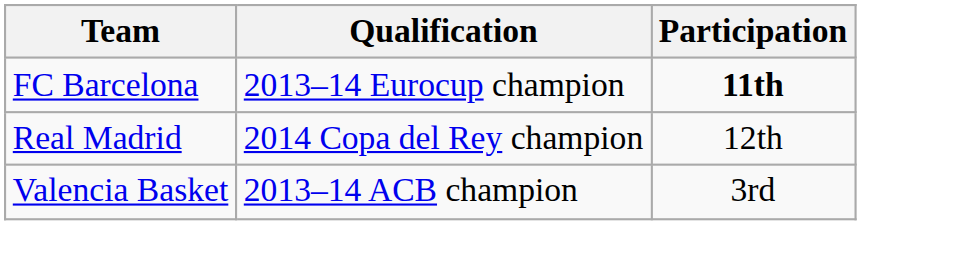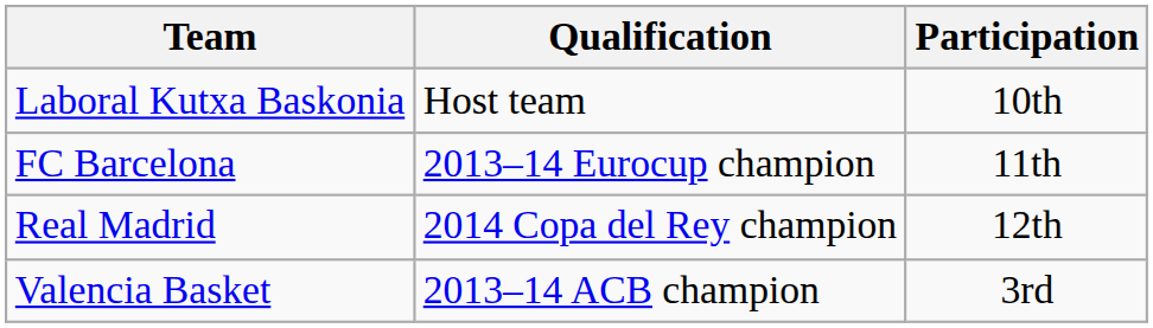 <table class="wikitable">
 <tr>
 <th>Team</th>
 <th>Qualification</th>
 <th>Participation</th>
 </tr>
 <tr>
+<td><a href='#'>Laboral Kutxa Baskonia</a></td>
+<td>Host team</td>
+<td align=center>10th</td>
+</tr>
+<tr>
 <td><a href='#'>FC Barcelona</a></td>
 <td><a href='#'>2013–14 Eurocup</a> champion</td>
-<td align=center><strong>11th</strong></td>
+<td align=center>11th</td>
 </tr>
 <tr>
 <td><a href='#'>Real Madrid</a></td>
 <td><a href='#'>2014 Copa del Rey</a> champion</td>
 <td align=center>12th</td>
 </tr>
 <tr>
 <td><a href='#'>Valencia Basket</a></td>
 <td><a href='#'>2013–14 ACB</a> champion</td>
 <td align=center>3rd</td>
 </tr>
 </table>
